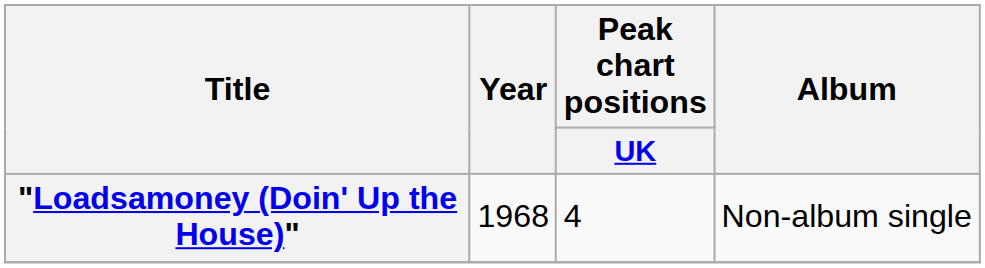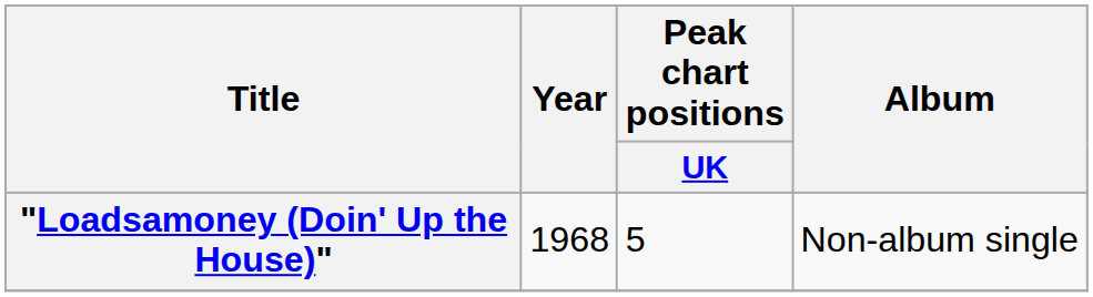 <table class="wikitable plainrowheaders">
 <tr>
 <th scope="col" rowspan="2" style="width:14em;">Title</th>
 <th scope="col" rowspan="2">Year</th>
 <th scope="col" colspan="1">Peak chart positions</th>
 <th scope="col" rowspan="2">Album</th>
 </tr>
 <tr>
 <th scope="col" style="width:3em;font-size:90%;"><a href='#'>UK</a><br></th>
 </tr>
 <tr>
 <th scope="row">"<a href='#'>Loadsamoney (Doin' Up the House)</a>"</th>
 <td>1968</td>
-<td>4</td>
+<td>5</td>
 <td>Non-album single</td>
 </tr>
 <tr>
 </tr>
 </table>
